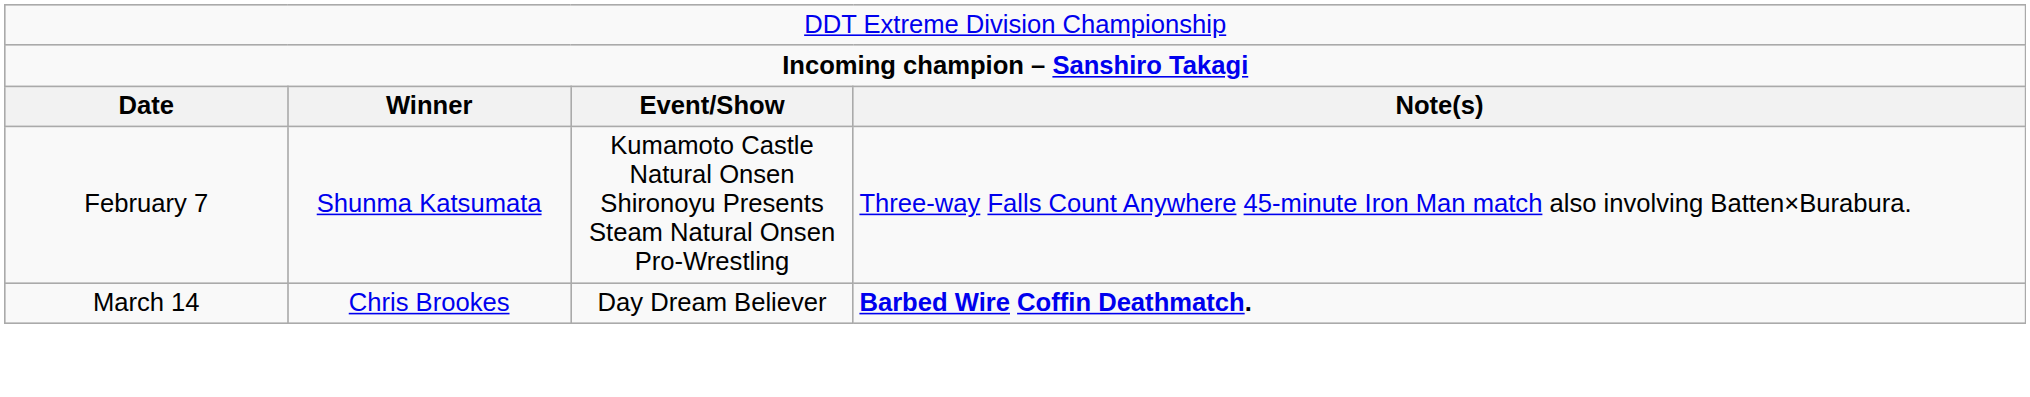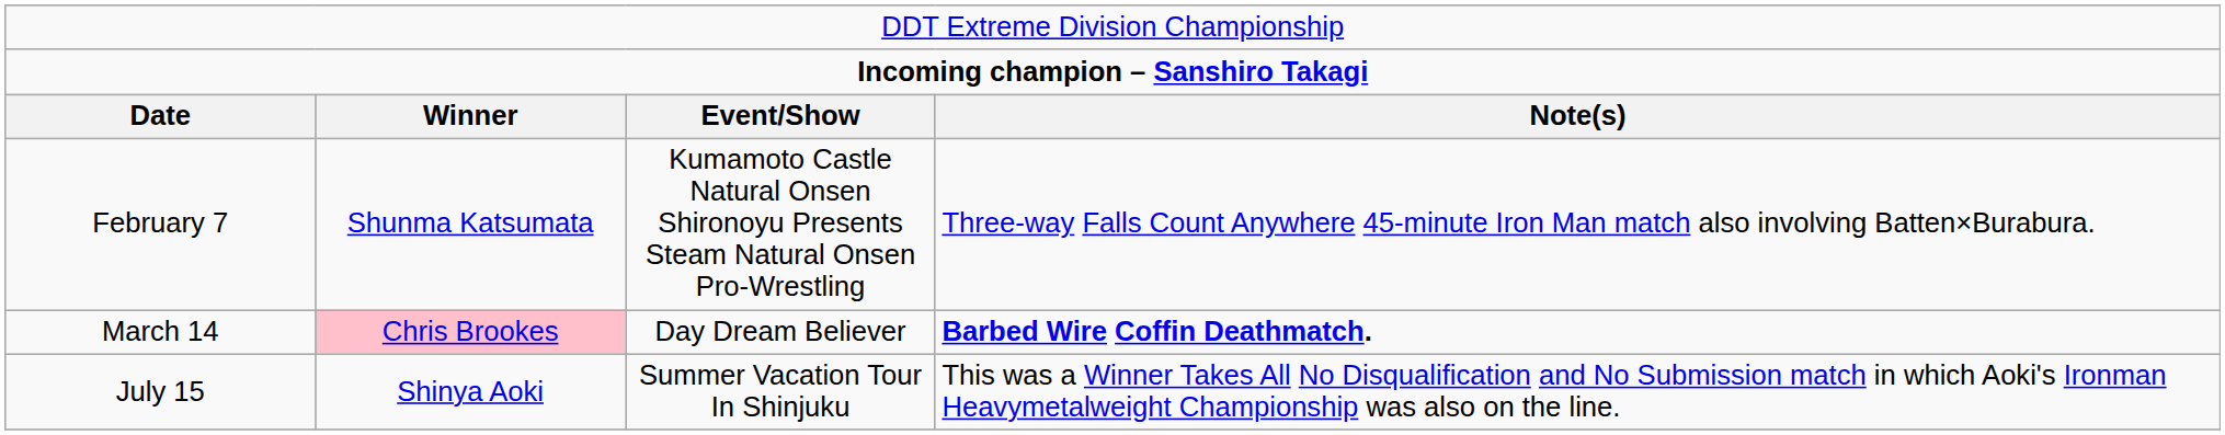 <table class="wikitable" style="text-align:center; width:100%;">
 <tr>
 <td colspan="4" style="text-align: center;"><a href='#'>DDT Extreme Division Championship</a></td>
 </tr>
 <tr>
 <td colspan="4" style="text-align: center;"><strong>Incoming champion – <a href='#'>Sanshiro Takagi</a></strong></td>
 </tr>
 <tr>
 <th width=14%>Date</th>
 <th width=14%>Winner</th>
 <th width=14%>Event/Show</th>
 <th width=58%>Note(s)</th>
 </tr>
 <tr>
 <td>February 7</td>
 <td><a href='#'>Shunma Katsumata</a></td>
 <td>Kumamoto Castle Natural Onsen Shironoyu Presents Steam Natural Onsen Pro-Wrestling</td>
 <td align=left><a href='#'>Three-way</a> <a href='#'>Falls Count Anywhere</a> <a href='#'>45-minute Iron Man match</a> also involving Batten×Burabura.</td>
 </tr>
 <tr>
 <td>March 14</td>
-<td><a href='#'>Chris Brookes</a></td>
+<td style="background: pink;"><a href='#'>Chris Brookes</a></td>
 <td>Day Dream Believer</td>
 <td align=left><strong><a href='#'>Barbed Wire</a> <a href='#'>Coffin Deathmatch</a>.</strong></td>
 </tr>
+<tr>
+<td>July 15</td>
+<td><a href='#'>Shinya Aoki</a></td>
+<td>Summer Vacation Tour In Shinjuku</td>
+<td align=left>This was a <a href='#'>Winner Takes All</a> <a href='#'>No Disqualification</a> <a href='#'>and No Submission match</a> in which Aoki's <a href='#'>Ironman Heavymetalweight Championship</a> was also on the line.</td>
+</tr>
 </table>
